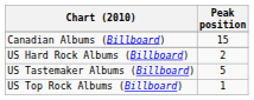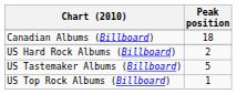 <table class="wikitable sortable">
 <tr>
 <th>Chart (2010)</th>
 <th>Peak <br> position</th>
 </tr>
 <tr>
 </tr>
 <tr>
 </tr>
 <tr>
 </tr>
 <tr>
 <td>Canadian Albums (<em><a href='#'>Billboard</a></em>)</td>
-<td align="center">15</td>
+<td align="center">18</td>
 </tr>
 <tr>
 </tr>
 <tr>
 </tr>
 <tr>
 </tr>
 <tr>
 </tr>
 <tr>
 </tr>
 <tr>
 </tr>
 <tr>
 </tr>
 <tr>
 </tr>
 <tr>
 </tr>
 <tr>
 </tr>
 <tr>
 </tr>
 <tr>
 </tr>
 <tr>
 <td>US Hard Rock Albums (<em><a href='#'>Billboard</a></em>)</td>
 <td align="center">2</td>
 </tr>
 <tr>
 <td>US Tastemaker Albums (<em><a href='#'>Billboard</a></em>)</td>
 <td align="center">5</td>
 </tr>
 <tr>
 <td>US Top Rock Albums (<em><a href='#'>Billboard</a></em>)</td>
 <td align="center">1</td>
 </tr>
 </table>
